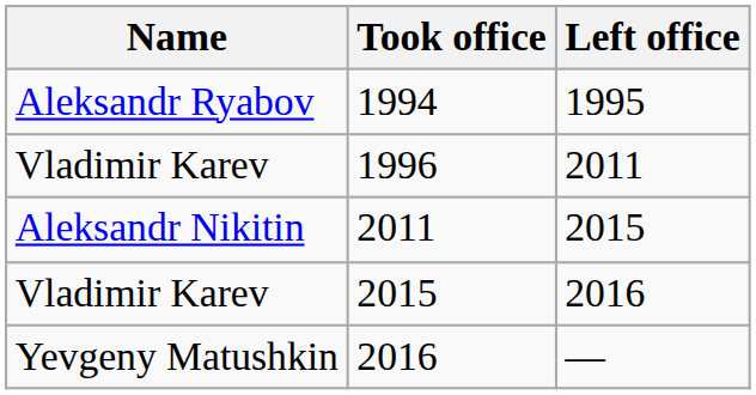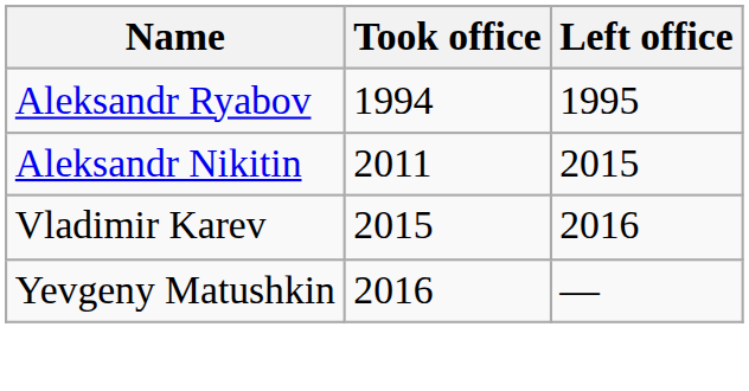 <table class="wikitable">
 <tr>
 <th>Name</th>
 <th>Took office</th>
 <th>Left office</th>
 </tr>
 <tr>
 <td><a href='#'>Aleksandr Ryabov</a></td>
 <td>1994</td>
 <td>1995</td>
-</tr>
-<tr>
-<td>Vladimir Karev</td>
-<td>1996</td>
-<td>2011</td>
 </tr>
 <tr>
 <td><a href='#'>Aleksandr Nikitin</a></td>
 <td>2011</td>
 <td>2015</td>
 </tr>
 <tr>
 <td>Vladimir Karev</td>
 <td>2015</td>
 <td>2016</td>
 </tr>
 <tr>
 <td>Yevgeny Matushkin</td>
 <td>2016</td>
 <td>—</td>
 </tr>
 </table>
